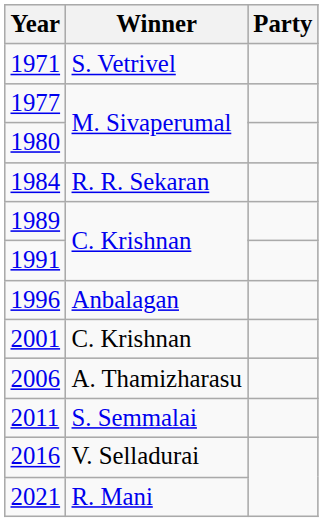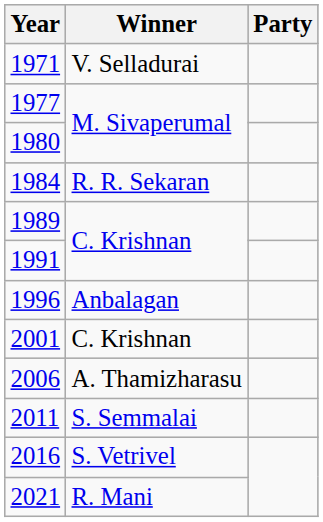 <table class="wikitable sortable">
 <tr>
 <th>Year</th>
 <th>Winner</th>
 <th colspan="2">Party</th>
 </tr>
 <tr>
 <td><a href='#'>1971</a></td>
-<td><a href='#'>S. Vetrivel</a></td>
+<td>V. Selladurai</td>
 <td></td>
 </tr>
 <tr>
 <td><a href='#'>1977</a></td>
 <td rowspan=2><a href='#'>M. Sivaperumal</a></td>
 <td></td>
 </tr>
 <tr>
 <td><a href='#'>1980</a></td>
 </tr>
 <tr>
 <td><a href='#'>1984</a></td>
 <td><a href='#'>R. R. Sekaran</a></td>
 <td></td>
 </tr>
 <tr>
 <td><a href='#'>1989</a></td>
 <td rowspan=2><a href='#'>C. Krishnan</a></td>
 <td></td>
 </tr>
 <tr>
 <td><a href='#'>1991</a></td>
 </tr>
 <tr>
 <td><a href='#'>1996</a></td>
 <td><a href='#'>Anbalagan</a></td>
 <td></td>
 </tr>
 <tr>
 <td><a href='#'>2001</a></td>
 <td>C. Krishnan</td>
 <td></td>
 </tr>
 <tr>
 <td><a href='#'>2006</a></td>
 <td>A. Thamizharasu</td>
 <td></td>
 </tr>
 <tr>
 <td><a href='#'>2011</a></td>
 <td><a href='#'>S. Semmalai</a></td>
 <td></td>
 </tr>
 <tr>
 <td><a href='#'>2016</a></td>
-<td>V. Selladurai</td>
+<td><a href='#'>S. Vetrivel</a></td>
 </tr>
 <tr>
 <td><a href='#'>2021</a></td>
 <td><a href='#'>R. Mani</a></td>
 </tr>
 </table>
